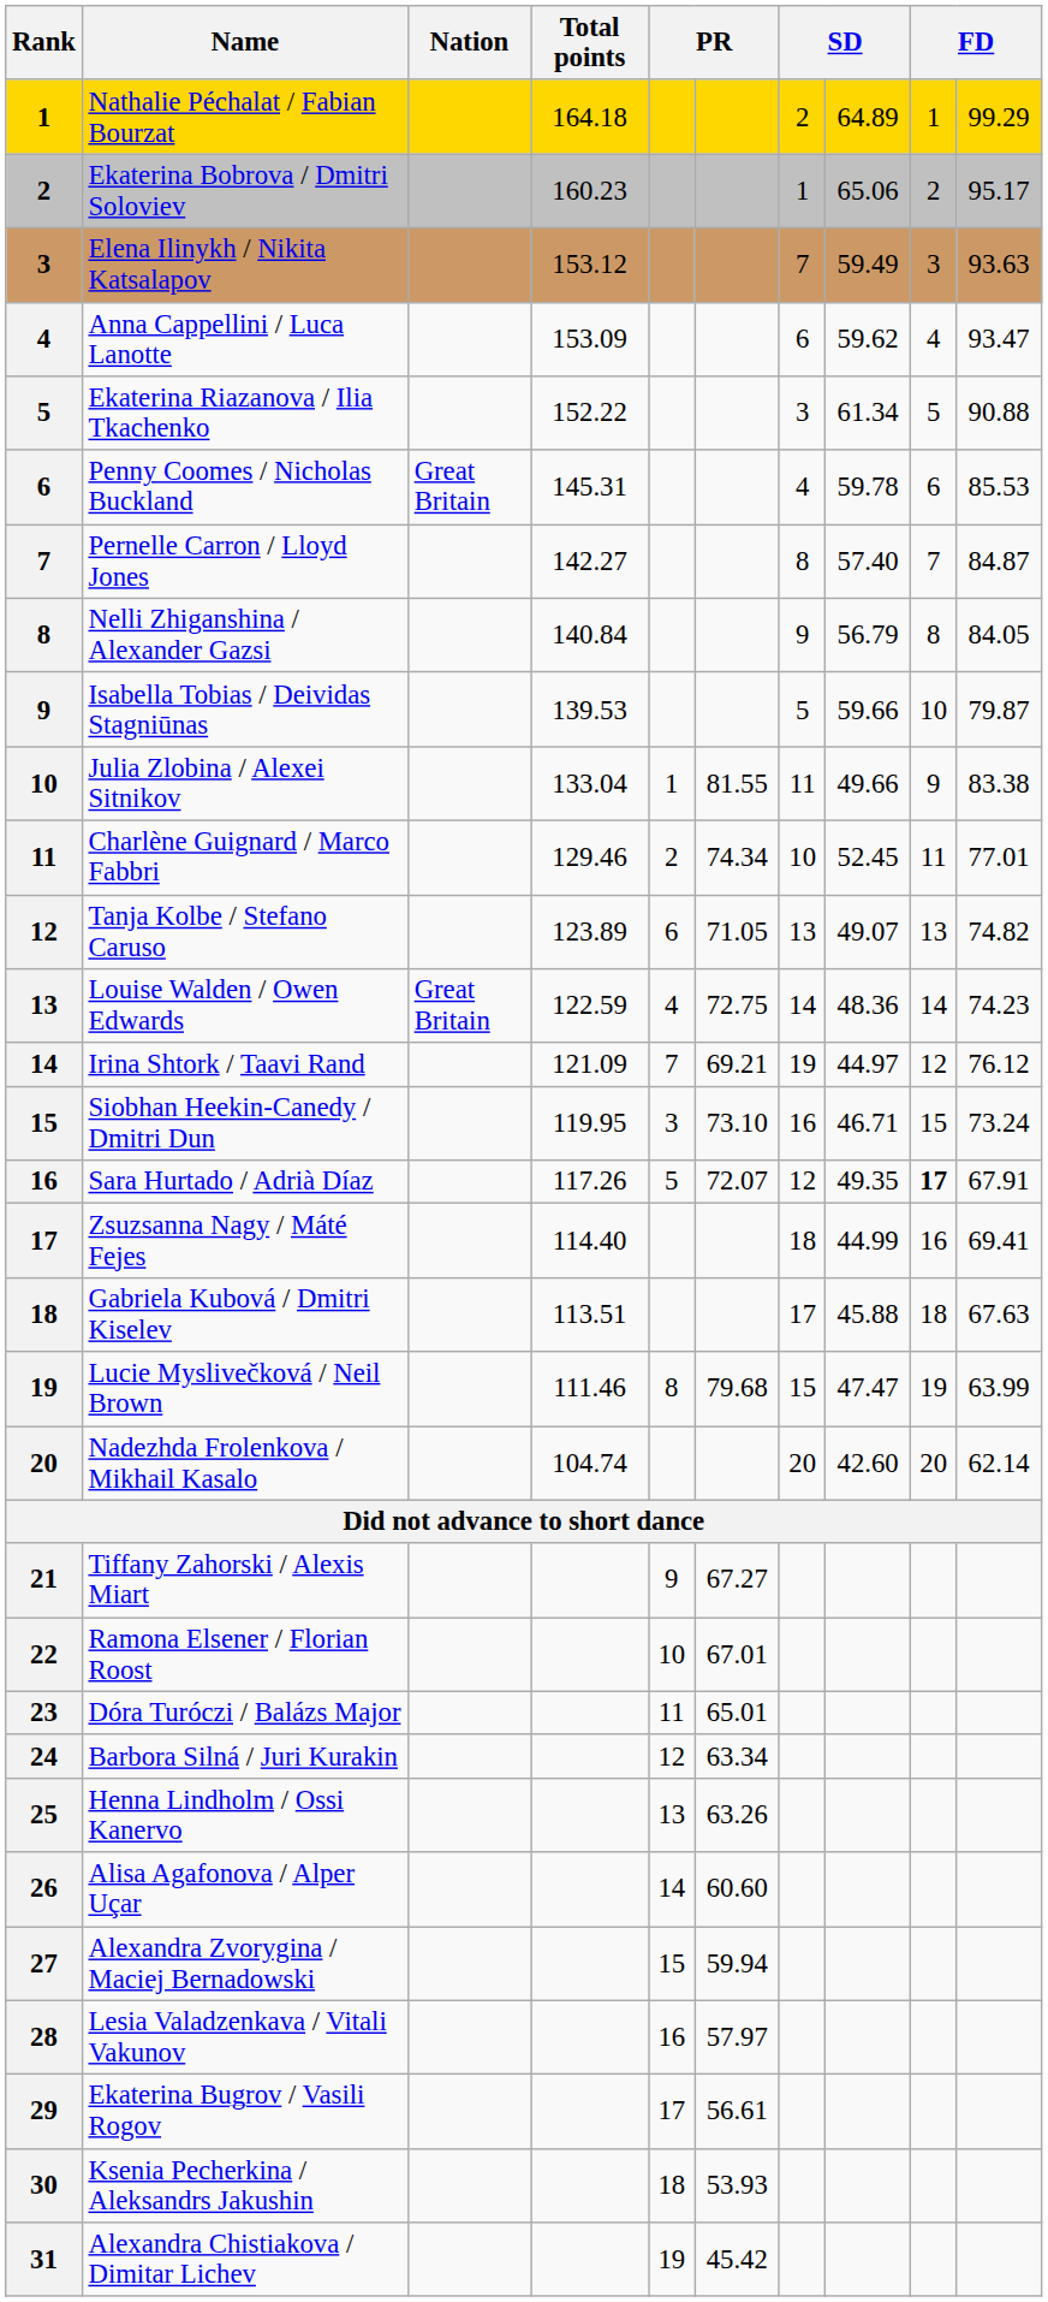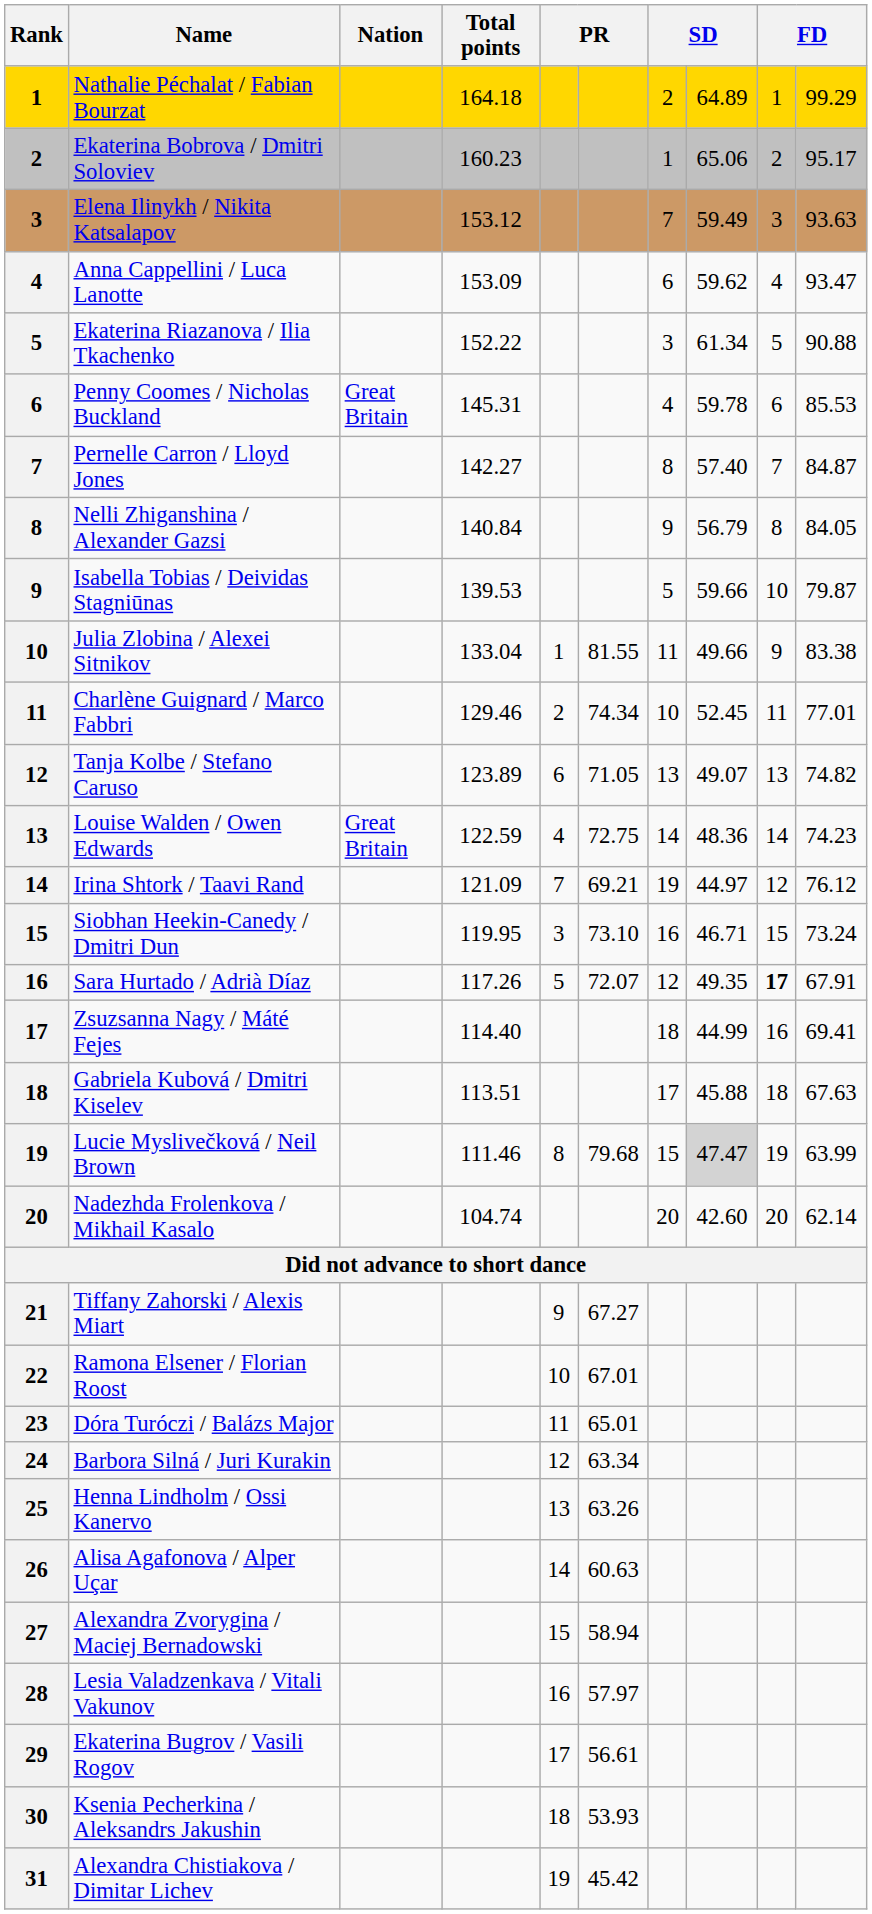 <table class="wikitable sortable">
 <tr>
 <th>Rank</th>
 <th>Name</th>
 <th>Nation</th>
 <th>Total points</th>
 <th colspan="2" width="80px">PR</th>
 <th colspan="2" width="80px"><a href='#'>SD</a></th>
 <th colspan="2" width="80px"><a href='#'>FD</a></th>
 </tr>
 <tr bgcolor="gold">
 <td align="center"><strong>1</strong></td>
 <td><a href='#'>Nathalie Péchalat</a> / <a href='#'>Fabian Bourzat</a></td>
 <td></td>
 <td align="center">164.18</td>
 <td align="center"></td>
 <td align="center"></td>
 <td align="center">2</td>
 <td align="center">64.89</td>
 <td align="center">1</td>
 <td align="center">99.29</td>
 </tr>
 <tr bgcolor="silver">
 <td align="center"><strong>2</strong></td>
 <td><a href='#'>Ekaterina Bobrova</a> / <a href='#'>Dmitri Soloviev</a></td>
 <td></td>
 <td align="center">160.23</td>
 <td align="center"></td>
 <td align="center"></td>
 <td align="center">1</td>
 <td align="center">65.06</td>
 <td align="center">2</td>
 <td align="center">95.17</td>
 </tr>
 <tr bgcolor="cc9966">
 <td align="center"><strong>3</strong></td>
 <td><a href='#'>Elena Ilinykh</a> / <a href='#'>Nikita Katsalapov</a></td>
 <td></td>
 <td align="center">153.12</td>
 <td align="center"></td>
 <td align="center"></td>
 <td align="center">7</td>
 <td align="center">59.49</td>
 <td align="center">3</td>
 <td align="center">93.63</td>
 </tr>
 <tr>
 <th>4</th>
 <td><a href='#'>Anna Cappellini</a> / <a href='#'>Luca Lanotte</a></td>
 <td></td>
 <td align="center">153.09</td>
 <td align="center"></td>
 <td align="center"></td>
 <td align="center">6</td>
 <td align="center">59.62</td>
 <td align="center">4</td>
 <td align="center">93.47</td>
 </tr>
 <tr>
 <th>5</th>
 <td><a href='#'>Ekaterina Riazanova</a> / <a href='#'>Ilia Tkachenko</a></td>
 <td></td>
 <td align="center">152.22</td>
 <td align="center"></td>
 <td align="center"></td>
 <td align="center">3</td>
 <td align="center">61.34</td>
 <td align="center">5</td>
 <td align="center">90.88</td>
 </tr>
 <tr>
 <th>6</th>
 <td><a href='#'>Penny Coomes</a> / <a href='#'>Nicholas Buckland</a></td>
 <td> <a href='#'>Great Britain</a></td>
 <td align="center">145.31</td>
 <td align="center"></td>
 <td align="center"></td>
 <td align="center">4</td>
 <td align="center">59.78</td>
 <td align="center">6</td>
 <td align="center">85.53</td>
 </tr>
 <tr>
 <th>7</th>
 <td><a href='#'>Pernelle Carron</a> / <a href='#'>Lloyd Jones</a></td>
 <td></td>
 <td align="center">142.27</td>
 <td align="center"></td>
 <td align="center"></td>
 <td align="center">8</td>
 <td align="center">57.40</td>
 <td align="center">7</td>
 <td align="center">84.87</td>
 </tr>
 <tr>
 <th>8</th>
 <td><a href='#'>Nelli Zhiganshina</a> / <a href='#'>Alexander Gazsi</a></td>
 <td></td>
 <td align="center">140.84</td>
 <td align="center"></td>
 <td align="center"></td>
 <td align="center">9</td>
 <td align="center">56.79</td>
 <td align="center">8</td>
 <td align="center">84.05</td>
 </tr>
 <tr>
 <th>9</th>
 <td><a href='#'>Isabella Tobias</a> / <a href='#'>Deividas Stagniūnas</a></td>
 <td></td>
 <td align="center">139.53</td>
 <td align="center"></td>
 <td align="center"></td>
 <td align="center">5</td>
 <td align="center">59.66</td>
 <td align="center">10</td>
 <td align="center">79.87</td>
 </tr>
 <tr>
 <th>10</th>
 <td><a href='#'>Julia Zlobina</a> / <a href='#'>Alexei Sitnikov</a></td>
 <td></td>
 <td align="center">133.04</td>
 <td align="center">1</td>
 <td align="center">81.55</td>
 <td align="center">11</td>
 <td align="center">49.66</td>
 <td align="center">9</td>
 <td align="center">83.38</td>
 </tr>
 <tr>
 <th>11</th>
 <td><a href='#'>Charlène Guignard</a> / <a href='#'>Marco Fabbri</a></td>
 <td></td>
 <td align="center">129.46</td>
 <td align="center">2</td>
 <td align="center">74.34</td>
 <td align="center">10</td>
 <td align="center">52.45</td>
 <td align="center">11</td>
 <td align="center">77.01</td>
 </tr>
 <tr>
 <th>12</th>
 <td><a href='#'>Tanja Kolbe</a> / <a href='#'>Stefano Caruso</a></td>
 <td></td>
 <td align="center">123.89</td>
 <td align="center">6</td>
 <td align="center">71.05</td>
 <td align="center">13</td>
 <td align="center">49.07</td>
 <td align="center">13</td>
 <td align="center">74.82</td>
 </tr>
 <tr>
 <th>13</th>
 <td><a href='#'>Louise Walden</a> / <a href='#'>Owen Edwards</a></td>
 <td> <a href='#'>Great Britain</a></td>
 <td align="center">122.59</td>
 <td align="center">4</td>
 <td align="center">72.75</td>
 <td align="center">14</td>
 <td align="center">48.36</td>
 <td align="center">14</td>
 <td align="center">74.23</td>
 </tr>
 <tr>
 <th>14</th>
 <td><a href='#'>Irina Shtork</a> / <a href='#'>Taavi Rand</a></td>
 <td></td>
 <td align="center">121.09</td>
 <td align="center">7</td>
 <td align="center">69.21</td>
 <td align="center">19</td>
 <td align="center">44.97</td>
 <td align="center">12</td>
 <td align="center">76.12</td>
 </tr>
 <tr>
 <th>15</th>
 <td><a href='#'>Siobhan Heekin-Canedy</a> / <a href='#'>Dmitri Dun</a></td>
 <td></td>
 <td align="center">119.95</td>
 <td align="center">3</td>
 <td align="center">73.10</td>
 <td align="center">16</td>
 <td align="center">46.71</td>
 <td align="center">15</td>
 <td align="center">73.24</td>
 </tr>
 <tr>
 <th>16</th>
 <td><a href='#'>Sara Hurtado</a> / <a href='#'>Adrià Díaz</a></td>
 <td></td>
 <td align="center">117.26</td>
 <td align="center">5</td>
 <td align="center">72.07</td>
 <td align="center">12</td>
 <td align="center">49.35</td>
 <td align="center"><strong>17</strong></td>
 <td align="center">67.91</td>
 </tr>
 <tr>
 <th>17</th>
 <td><a href='#'>Zsuzsanna Nagy</a> / <a href='#'>Máté Fejes</a></td>
 <td></td>
 <td align="center">114.40</td>
 <td align="center"></td>
 <td align="center"></td>
 <td align="center">18</td>
 <td align="center">44.99</td>
 <td align="center">16</td>
 <td align="center">69.41</td>
 </tr>
 <tr>
 <th>18</th>
 <td><a href='#'>Gabriela Kubová</a> / <a href='#'>Dmitri Kiselev</a></td>
 <td></td>
 <td align="center">113.51</td>
 <td align="center"></td>
 <td align="center"></td>
 <td align="center">17</td>
 <td align="center">45.88</td>
 <td align="center">18</td>
 <td align="center">67.63</td>
 </tr>
 <tr>
 <th>19</th>
 <td><a href='#'>Lucie Myslivečková</a> / <a href='#'>Neil Brown</a></td>
 <td></td>
 <td align="center">111.46</td>
 <td align="center">8</td>
 <td align="center">79.68</td>
 <td align="center">15</td>
-<td align="center">47.47</td>
+<td align="center" style="background: lightgrey;">47.47</td>
 <td align="center">19</td>
 <td align="center">63.99</td>
 </tr>
 <tr>
 <th>20</th>
 <td><a href='#'>Nadezhda Frolenkova</a> / <a href='#'>Mikhail Kasalo</a></td>
 <td></td>
 <td align="center">104.74</td>
 <td align="center"></td>
 <td align="center"></td>
 <td align="center">20</td>
 <td align="center">42.60</td>
 <td align="center">20</td>
 <td align="center">62.14</td>
 </tr>
 <tr>
 <th colspan=10>Did not advance to short dance</th>
 </tr>
 <tr>
 <th>21</th>
 <td><a href='#'>Tiffany Zahorski</a> / <a href='#'>Alexis Miart</a></td>
 <td></td>
 <td></td>
 <td align="center">9</td>
 <td align="center">67.27</td>
 <td></td>
 <td></td>
 <td></td>
 <td></td>
 </tr>
 <tr>
 <th>22</th>
 <td><a href='#'>Ramona Elsener</a> / <a href='#'>Florian Roost</a></td>
 <td></td>
 <td></td>
 <td align="center">10</td>
 <td align="center">67.01</td>
 <td></td>
 <td></td>
 <td></td>
 <td></td>
 </tr>
 <tr>
 <th>23</th>
 <td><a href='#'>Dóra Turóczi</a> / <a href='#'>Balázs Major</a></td>
 <td></td>
 <td></td>
 <td align="center">11</td>
 <td align="center">65.01</td>
 <td></td>
 <td></td>
 <td></td>
 <td></td>
 </tr>
 <tr>
 <th>24</th>
 <td><a href='#'>Barbora Silná</a> / <a href='#'>Juri Kurakin</a></td>
 <td></td>
 <td></td>
 <td align="center">12</td>
 <td align="center">63.34</td>
 <td></td>
 <td></td>
 <td></td>
 <td></td>
 </tr>
 <tr>
 <th>25</th>
 <td><a href='#'>Henna Lindholm</a> / <a href='#'>Ossi Kanervo</a></td>
 <td></td>
 <td></td>
 <td align="center">13</td>
 <td align="center">63.26</td>
 <td></td>
 <td></td>
 <td></td>
 <td></td>
 </tr>
 <tr>
 <th>26</th>
 <td><a href='#'>Alisa Agafonova</a> / <a href='#'>Alper Uçar</a></td>
 <td></td>
 <td></td>
 <td align="center">14</td>
-<td align="center">60.60</td>
+<td align="center">60.63</td>
 <td></td>
 <td></td>
 <td></td>
 <td></td>
 </tr>
 <tr>
 <th>27</th>
 <td><a href='#'>Alexandra Zvorygina</a> / <a href='#'>Maciej Bernadowski</a></td>
 <td></td>
 <td></td>
 <td align="center">15</td>
-<td align="center">59.94</td>
+<td align="center">58.94</td>
 <td></td>
 <td></td>
 <td></td>
 <td></td>
 </tr>
 <tr>
 <th>28</th>
 <td><a href='#'>Lesia Valadzenkava</a> / <a href='#'>Vitali Vakunov</a></td>
 <td></td>
 <td></td>
 <td align="center">16</td>
 <td align="center">57.97</td>
 <td></td>
 <td></td>
 <td></td>
 <td></td>
 </tr>
 <tr>
 <th>29</th>
 <td><a href='#'>Ekaterina Bugrov</a> / <a href='#'>Vasili Rogov</a></td>
 <td></td>
 <td></td>
 <td align="center">17</td>
 <td align="center">56.61</td>
 <td></td>
 <td></td>
 <td></td>
 <td></td>
 </tr>
 <tr>
 <th>30</th>
 <td><a href='#'>Ksenia Pecherkina</a> / <a href='#'>Aleksandrs Jakushin</a></td>
 <td></td>
 <td></td>
 <td align="center">18</td>
 <td align="center">53.93</td>
 <td></td>
 <td></td>
 <td></td>
 <td></td>
 </tr>
 <tr>
 <th>31</th>
 <td><a href='#'>Alexandra Chistiakova</a> / <a href='#'>Dimitar Lichev</a></td>
 <td></td>
 <td></td>
 <td align="center">19</td>
 <td align="center">45.42</td>
 <td></td>
 <td></td>
 <td></td>
 <td></td>
 </tr>
 </table>
